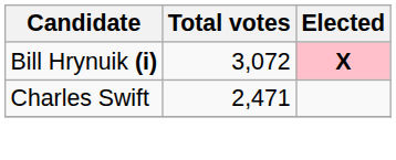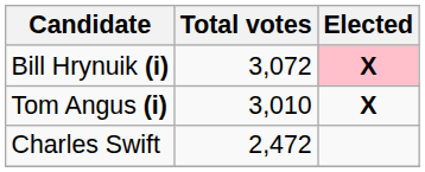 <table class="wikitable">
 <tr bgcolor="#EEEEEE">
 <th align="left">Candidate</th>
 <th align="right">Total votes</th>
 <th align="right">Elected</th>
 </tr>
 <tr>
 <td align="left">Bill Hrynuik <strong>(i)</strong></td>
 <td align="right">3,072</td>
 <td align="center" style="background: pink;"><strong>X</strong></td>
 </tr>
 <tr>
+<td align="left">Tom Angus <strong>(i)</strong></td>
+<td align="right">3,010</td>
+<td align="center"><strong>X</strong></td>
+</tr>
+<tr>
 <td align="left">Charles Swift</td>
-<td align="right">2,471</td>
+<td align="right">2,472</td>
 <td align="right"></td>
 </tr>
 <tr>
 </tr>
 </table>
